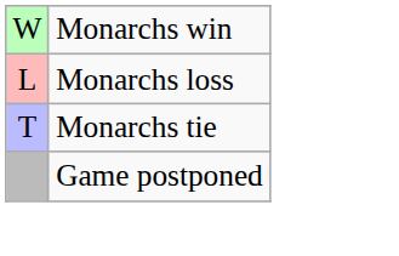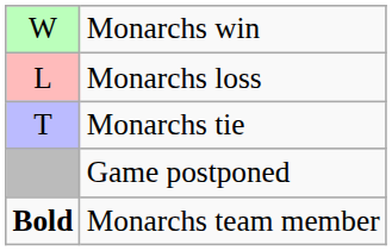 <table class="wikitable">
 <tr>
 <td bgcolor=#bbffbb align=center>W</td>
 <td>Monarchs win</td>
 </tr>
 <tr>
 <td bgcolor=#ffbbbb align=center>L</td>
 <td>Monarchs loss</td>
 </tr>
 <tr>
 <td bgcolor=#bbbbff align=center>T</td>
 <td>Monarchs tie</td>
 </tr>
 <tr>
 <td bgcolor=#bbbbbb> </td>
 <td>Game postponed</td>
 </tr>
+<tr>
+<td align=center><strong>Bold</strong></td>
+<td>Monarchs team member</td>
+</tr>
 </table>
